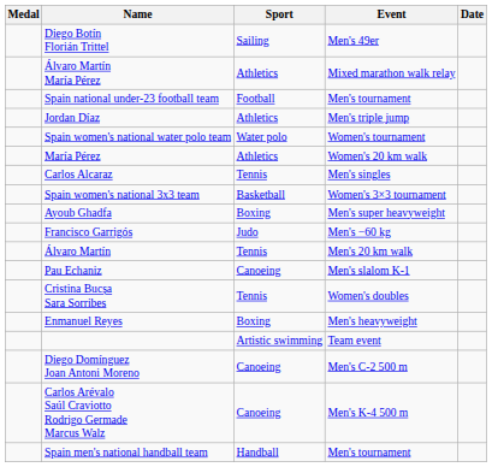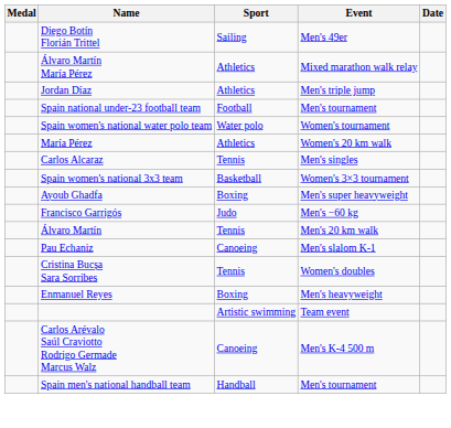 <table class="wikitable sortable" style="font-size: 95%;">
 <tr>
 <th>Medal</th>
 <th>Name</th>
 <th>Sport</th>
 <th>Event</th>
 <th>Date</th>
 </tr>
 <tr>
 <td></td>
 <td><a href='#'>Diego Botín</a><br><a href='#'>Florián Trittel</a></td>
 <td><a href='#'>Sailing</a></td>
 <td><a href='#'>Men's 49er</a></td>
 <td></td>
 </tr>
 <tr>
 <td></td>
 <td><a href='#'>Álvaro Martín</a><br><a href='#'>María Pérez</a></td>
 <td><a href='#'>Athletics</a></td>
 <td><a href='#'>Mixed marathon walk relay</a></td>
 <td></td>
 </tr>
 <tr>
 <td></td>
-<td><a href='#'>Spain national under-23 football team</a><br></td>
-<td><a href='#'>Football</a></td>
-<td><a href='#'>Men's tournament</a></td>
+<td><a href='#'>Jordan Díaz</a></td>
+<td><a href='#'>Athletics</a></td>
+<td><a href='#'>Men's triple jump</a></td>
 <td></td>
 </tr>
 <tr>
 <td></td>
-<td><a href='#'>Jordan Díaz</a></td>
-<td><a href='#'>Athletics</a></td>
-<td><a href='#'>Men's triple jump</a></td>
+<td><a href='#'>Spain national under-23 football team</a><br></td>
+<td><a href='#'>Football</a></td>
+<td><a href='#'>Men's tournament</a></td>
 <td></td>
 </tr>
 <tr>
 <td></td>
 <td><a href='#'>Spain women's national water polo team</a><br></td>
 <td><a href='#'>Water polo</a></td>
 <td><a href='#'>Women's tournament</a></td>
 <td></td>
 </tr>
 <tr>
 <td></td>
 <td><a href='#'>María Pérez</a></td>
 <td><a href='#'>Athletics</a></td>
 <td><a href='#'>Women's 20 km walk</a></td>
 <td></td>
 </tr>
 <tr>
 <td></td>
 <td><a href='#'>Carlos Alcaraz</a></td>
 <td><a href='#'>Tennis</a></td>
 <td><a href='#'>Men's singles</a></td>
 <td></td>
 </tr>
 <tr>
 <td></td>
 <td><a href='#'>Spain women's national 3x3 team</a><br></td>
 <td><a href='#'>Basketball</a></td>
 <td><a href='#'>Women's 3×3 tournament</a></td>
 <td></td>
 </tr>
 <tr>
 <td></td>
 <td><a href='#'>Ayoub Ghadfa</a></td>
 <td><a href='#'>Boxing</a></td>
 <td><a href='#'>Men's super heavyweight</a></td>
 <td></td>
 </tr>
 <tr>
 <td></td>
 <td><a href='#'>Francisco Garrigós</a></td>
 <td><a href='#'>Judo</a></td>
 <td><a href='#'>Men's −60 kg</a></td>
 <td></td>
 </tr>
 <tr>
 <td></td>
 <td><a href='#'>Álvaro Martín</a></td>
 <td><a href='#'>Tennis</a></td>
 <td><a href='#'>Men's 20 km walk</a></td>
 <td></td>
 </tr>
 <tr>
 <td></td>
 <td><a href='#'>Pau Echaniz</a></td>
 <td><a href='#'>Canoeing</a></td>
 <td><a href='#'>Men's slalom K-1</a></td>
 <td></td>
 </tr>
 <tr>
 <td></td>
 <td><a href='#'>Cristina Bucșa</a><br><a href='#'>Sara Sorribes</a></td>
 <td><a href='#'>Tennis</a></td>
 <td><a href='#'>Women's doubles</a></td>
 <td></td>
 </tr>
 <tr>
 <td></td>
 <td><a href='#'>Enmanuel Reyes</a></td>
 <td><a href='#'>Boxing</a></td>
 <td><a href='#'>Men's heavyweight</a></td>
 <td></td>
 </tr>
 <tr>
 <td></td>
 <td></td>
 <td><a href='#'>Artistic swimming</a></td>
 <td><a href='#'>Team event</a></td>
 <td></td>
 </tr>
 <tr>
 <td></td>
-<td><a href='#'>Diego Domínguez</a><br><a href='#'>Joan Antoni Moreno</a></td>
-<td><a href='#'>Canoeing</a></td>
-<td><a href='#'>Men's C-2 500 m</a></td>
-<td></td>
-</tr>
-<tr>
-<td></td>
 <td><a href='#'>Carlos Arévalo</a><br><a href='#'>Saúl Craviotto</a><br><a href='#'>Rodrigo Germade</a><br><a href='#'>Marcus Walz</a></td>
 <td><a href='#'>Canoeing</a></td>
 <td><a href='#'>Men's K-4 500 m</a></td>
 <td></td>
 </tr>
 <tr>
 <td></td>
 <td><a href='#'>Spain men's national handball team</a><br></td>
 <td><a href='#'>Handball</a></td>
 <td><a href='#'>Men's tournament</a></td>
 <td></td>
 </tr>
 </table>
